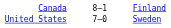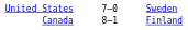 <table style="text-align:center">
 <tr>
 <th width=200></th>
 <th width=100></th>
 <th width=200></th>
 </tr>
 <tr>
+<td align=right><a href='#'>United States</a> </td>
+<td>7–0</td>
+<td align=left> <a href='#'>Sweden</a></td>
+</tr>
+<tr>
 <td align=right><a href='#'>Canada</a> </td>
 <td>8–1</td>
 <td align=left> <a href='#'>Finland</a></td>
 </tr>
-<tr>
-<td align=right><a href='#'>United States</a> </td>
-<td>7–0</td>
-<td align=left> <a href='#'>Sweden</a></td>
-</tr>
 </table>
